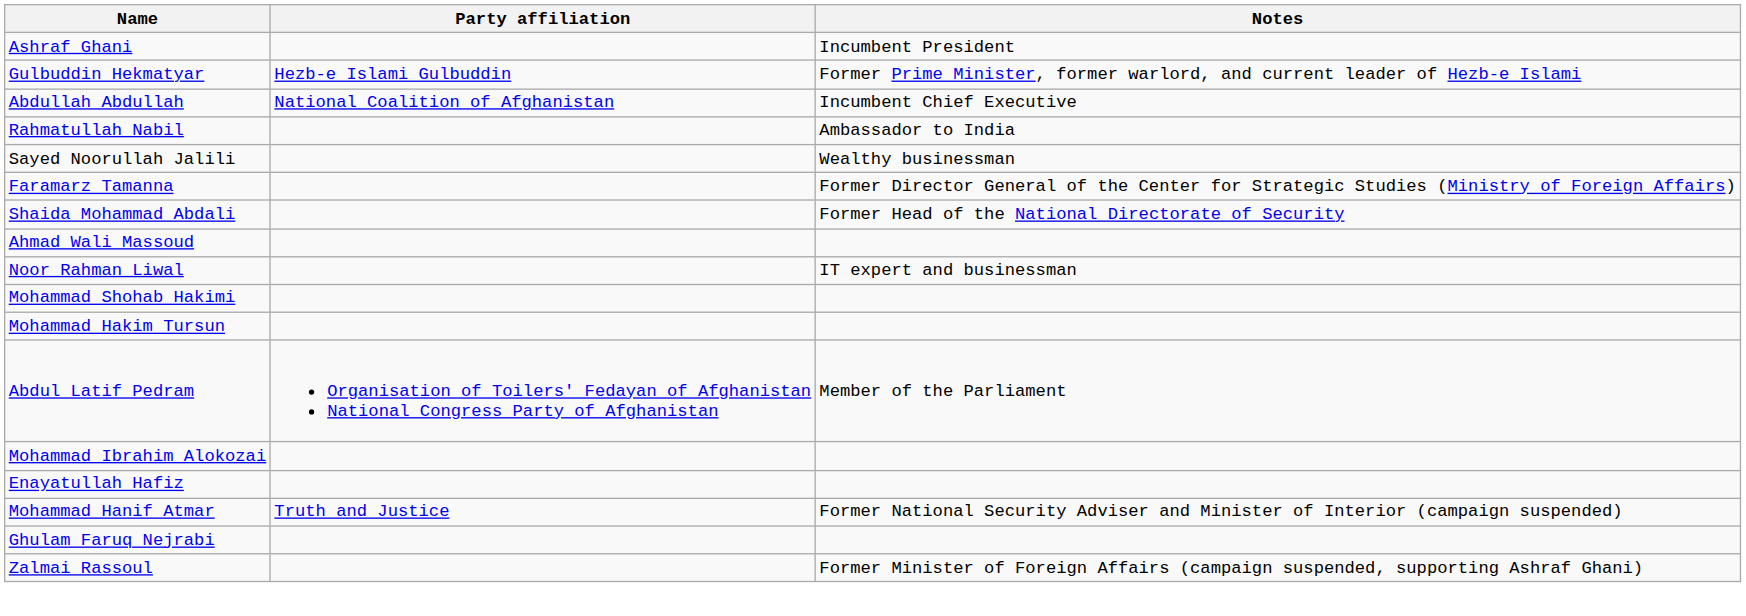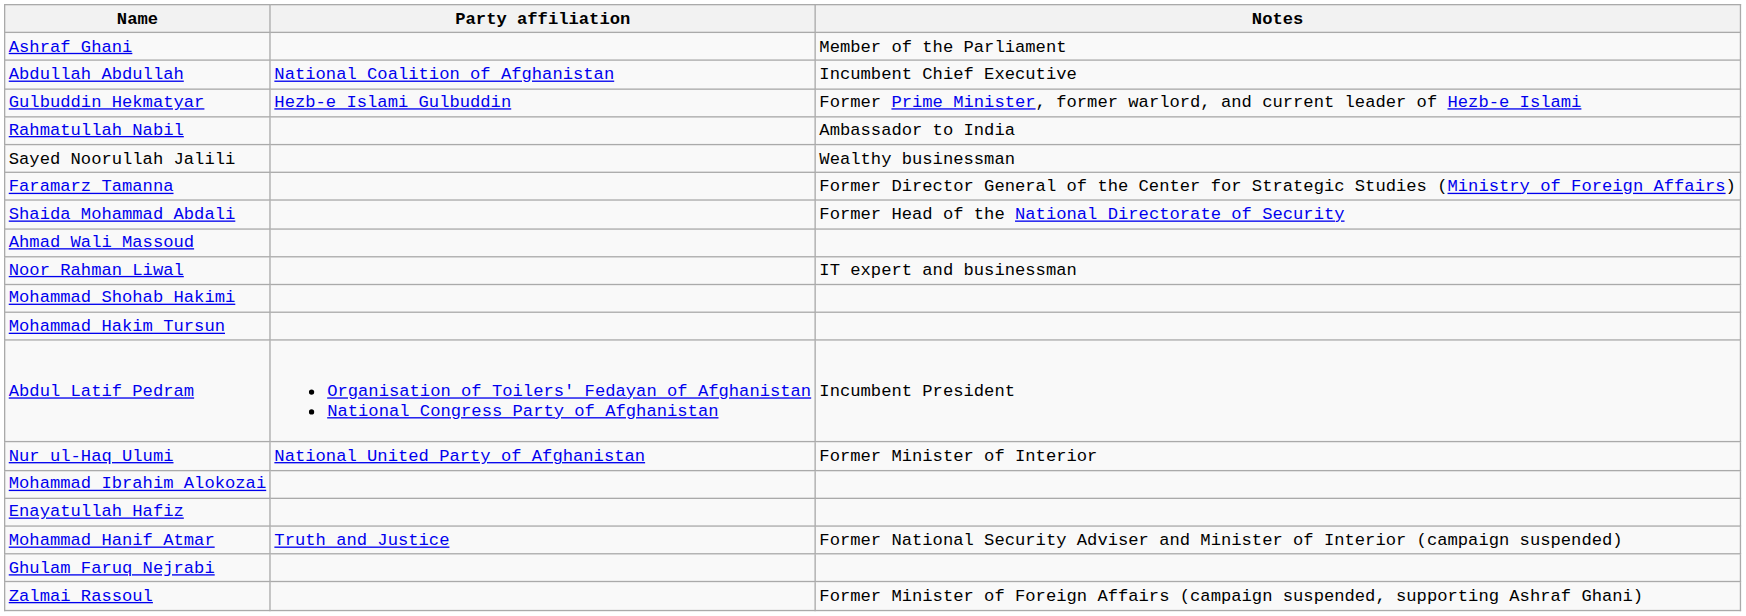 <table class="wikitable">
 <tr>
 <th>Name</th>
 <th>Party affiliation</th>
 <th>Notes</th>
 </tr>
 <tr>
 <td><a href='#'>Ashraf Ghani</a></td>
 <td></td>
-<td>Incumbent President</td>
+<td>Member of the Parliament</td>
+</tr>
+<tr>
+<td><a href='#'>Abdullah Abdullah</a></td>
+<td><a href='#'>National Coalition of Afghanistan</a></td>
+<td>Incumbent Chief Executive</td>
 </tr>
 <tr>
 <td><a href='#'>Gulbuddin Hekmatyar</a></td>
 <td><a href='#'>Hezb-e Islami Gulbuddin</a></td>
 <td>Former <a href='#'>Prime Minister</a>, former warlord, and current leader of <a href='#'>Hezb-e Islami</a></td>
-</tr>
-<tr>
-<td><a href='#'>Abdullah Abdullah</a></td>
-<td><a href='#'>National Coalition of Afghanistan</a></td>
-<td>Incumbent Chief Executive</td>
 </tr>
 <tr>
 <td><a href='#'>Rahmatullah Nabil</a></td>
 <td></td>
 <td>Ambassador to India</td>
 </tr>
 <tr>
 <td>Sayed Noorullah Jalili</td>
 <td></td>
 <td>Wealthy businessman</td>
 </tr>
 <tr>
 <td><a href='#'>Faramarz Tamanna</a></td>
 <td></td>
 <td>Former Director General of the Center for Strategic Studies (<a href='#'>Ministry of Foreign Affairs</a>)</td>
 </tr>
 <tr>
 <td><a href='#'>Shaida Mohammad Abdali</a></td>
 <td></td>
 <td>Former Head of the <a href='#'>National Directorate of Security</a></td>
 </tr>
 <tr>
 <td><a href='#'>Ahmad Wali Massoud</a></td>
 <td></td>
 <td></td>
 </tr>
 <tr>
 <td><a href='#'>Noor Rahman Liwal</a></td>
 <td></td>
 <td>IT expert and businessman</td>
 </tr>
 <tr>
 <td><a href='#'>Mohammad Shohab Hakimi</a></td>
 <td></td>
 <td></td>
 </tr>
 <tr>
 <td><a href='#'>Mohammad Hakim Tursun</a></td>
 <td></td>
 <td></td>
 </tr>
 <tr>
 <td><a href='#'>Abdul Latif Pedram</a></td>
 <td><br><ul><li><a href='#'>Organisation of Toilers' Fedayan of Afghanistan</a></li><li><a href='#'>National Congress Party of Afghanistan</a></li></ul></td>
-<td>Member of the Parliament</td>
+<td>Incumbent President</td>
+</tr>
+<tr>
+<td><a href='#'>Nur ul-Haq Ulumi</a></td>
+<td><a href='#'>National United Party of Afghanistan</a></td>
+<td>Former Minister of Interior</td>
 </tr>
 <tr>
 <td><a href='#'>Mohammad Ibrahim Alokozai</a></td>
 <td></td>
 <td></td>
 </tr>
 <tr>
 <td><a href='#'>Enayatullah Hafiz</a></td>
 <td></td>
 <td></td>
 </tr>
 <tr>
 <td><a href='#'>Mohammad Hanif Atmar</a></td>
 <td><a href='#'>Truth and Justice</a></td>
 <td>Former National Security Adviser and Minister of Interior (campaign suspended)</td>
 </tr>
 <tr>
 <td><a href='#'>Ghulam Faruq Nejrabi</a></td>
 <td></td>
 <td></td>
 </tr>
 <tr>
 <td><a href='#'>Zalmai Rassoul</a></td>
 <td></td>
 <td>Former Minister of Foreign Affairs (campaign suspended, supporting Ashraf Ghani)</td>
 </tr>
 </table>
